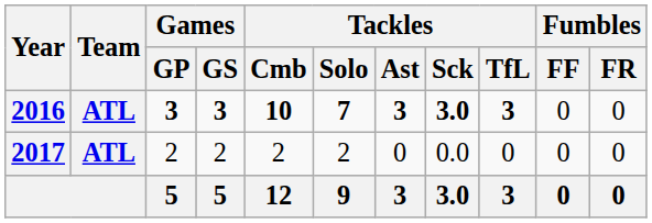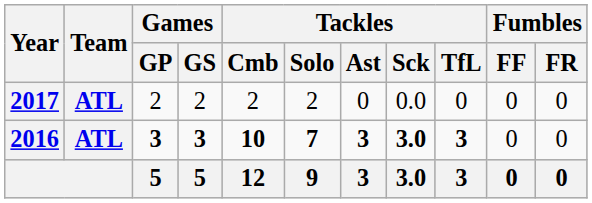 <table class="wikitable" style="text-align:center;">
 <tr>
 <th rowspan="2">Year</th>
 <th rowspan="2">Team</th>
 <th colspan="2">Games</th>
 <th colspan="5">Tackles</th>
 <th colspan="2">Fumbles</th>
 </tr>
 <tr>
 <th>GP</th>
 <th>GS</th>
 <th>Cmb</th>
 <th>Solo</th>
 <th>Ast</th>
 <th>Sck</th>
 <th>TfL</th>
 <th>FF</th>
 <th>FR</th>
 </tr>
 <tr>
+<th><a href='#'>2017</a></th>
+<th><a href='#'>ATL</a></th>
+<td>2</td>
+<td>2</td>
+<td>2</td>
+<td>2</td>
+<td>0</td>
+<td>0.0</td>
+<td>0</td>
+<td>0</td>
+<td>0</td>
+</tr>
+<tr>
 <th><a href='#'>2016</a></th>
 <th><a href='#'>ATL</a></th>
 <td><strong>3</strong></td>
 <td><strong>3</strong></td>
 <td><strong>10</strong></td>
 <td><strong>7</strong></td>
 <td><strong>3</strong></td>
 <td><strong>3.0</strong></td>
 <td><strong>3</strong></td>
-<td>0</td>
-<td>0</td>
-</tr>
-<tr>
-<th><a href='#'>2017</a></th>
-<th><a href='#'>ATL</a></th>
-<td>2</td>
-<td>2</td>
-<td>2</td>
-<td>2</td>
-<td>0</td>
-<td>0.0</td>
-<td>0</td>
 <td>0</td>
 <td>0</td>
 </tr>
 <tr>
 <th colspan="2"></th>
 <th>5</th>
 <th>5</th>
 <th>12</th>
 <th>9</th>
 <th>3</th>
 <th>3.0</th>
 <th>3</th>
 <th>0</th>
 <th>0</th>
 </tr>
 </table>
